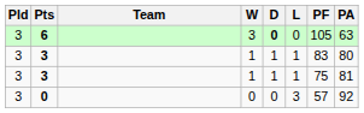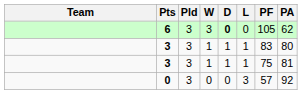 <table class=wikitable style="text-align:center">
 <tr>
+<th width=220>Team</th>
+<th width=20>Pts</th>
 <th width=20>Pld</th>
-<th width=20>Pts</th>
-<th width=220>Team</th>
 <th width=20>W</th>
 <th width=20>D</th>
 <th width=20>L</th>
 <th width=20>PF</th>
 <th width=20>PA</th>
 </tr>
 <tr bgcolor=#ccffcc>
+<td align=left></td>
+<td><strong>6</strong></td>
 <td>3</td>
-<td><strong>6</strong></td>
-<td align=left></td>
 <td>3</td>
 <td><strong>0</strong></td>
 <td>0</td>
 <td>105</td>
-<td>63</td>
+<td>62</td>
 </tr>
 <tr bgcolor=>
+<td align=left></td>
+<td><strong>3</strong></td>
 <td>3</td>
-<td><strong>3</strong></td>
-<td align=left></td>
 <td>1</td>
 <td>1</td>
 <td>1</td>
 <td>83</td>
 <td>80</td>
 </tr>
 <tr bgcolor=>
+<td align=left></td>
+<td><strong>3</strong></td>
 <td>3</td>
-<td><strong>3</strong></td>
-<td align=left></td>
 <td>1</td>
 <td>1</td>
 <td>1</td>
 <td>75</td>
 <td>81</td>
 </tr>
 <tr bgcolor=>
+<td align=left></td>
+<td><strong>0</strong></td>
 <td>3</td>
-<td><strong>0</strong></td>
-<td align=left></td>
 <td>0</td>
 <td>0</td>
 <td>3</td>
 <td>57</td>
 <td>92</td>
 </tr>
 </table>
